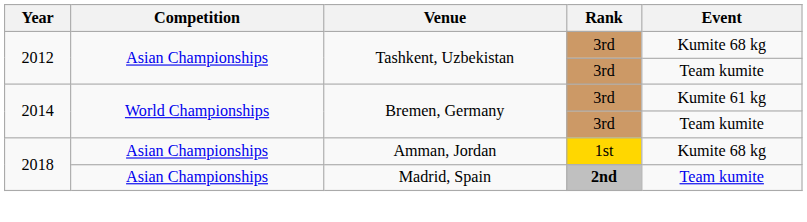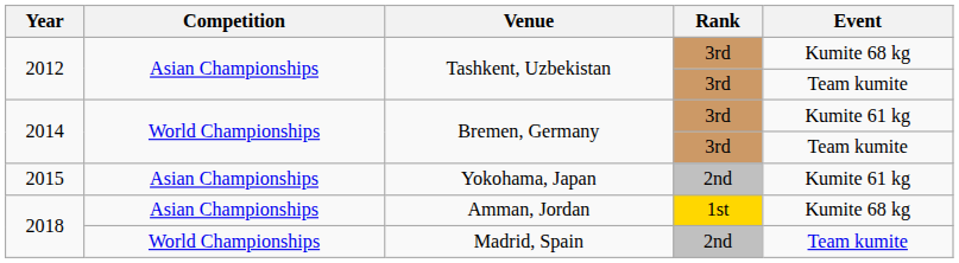 <table class="wikitable sortable" width=45% style="font-size:90%; text-align:center;">
 <tr>
 <th>Year</th>
 <th>Competition</th>
 <th>Venue</th>
 <th>Rank</th>
 <th>Event</th>
 </tr>
 <tr>
 <td rowspan=2>2012</td>
 <td rowspan=2><a href='#'>Asian Championships</a></td>
 <td rowspan=2>Tashkent, Uzbekistan</td>
 <td bgcolor="cc9966">3rd</td>
 <td>Kumite 68 kg</td>
 </tr>
 <tr>
 <td bgcolor="cc9966">3rd</td>
 <td>Team kumite</td>
 </tr>
 <tr>
 <td rowspan=2>2014</td>
 <td rowspan=2><a href='#'>World Championships</a></td>
 <td rowspan=2>Bremen, Germany</td>
 <td bgcolor="cc9966">3rd</td>
 <td>Kumite 61 kg</td>
 </tr>
 <tr>
 <td bgcolor="cc9966">3rd</td>
 <td>Team kumite</td>
 </tr>
 <tr>
+<td>2015</td>
+<td><a href='#'>Asian Championships</a></td>
+<td>Yokohama, Japan</td>
+<td bgcolor="silver">2nd</td>
+<td>Kumite 61 kg</td>
+</tr>
+<tr>
 <td rowspan=3>2018</td>
 <td><a href='#'>Asian Championships</a></td>
 <td>Amman, Jordan</td>
 <td bgcolor="gold">1st</td>
 <td>Kumite 68 kg</td>
 </tr>
 <tr>
-<td><a href='#'>Asian Championships</a></td>
+<td><a href='#'>World Championships</a></td>
 <td>Madrid, Spain</td>
-<td bgcolor="silver"><strong>2nd</strong></td>
+<td bgcolor="silver">2nd</td>
 <td><a href='#'>Team kumite</a></td>
 </tr>
 </table>
